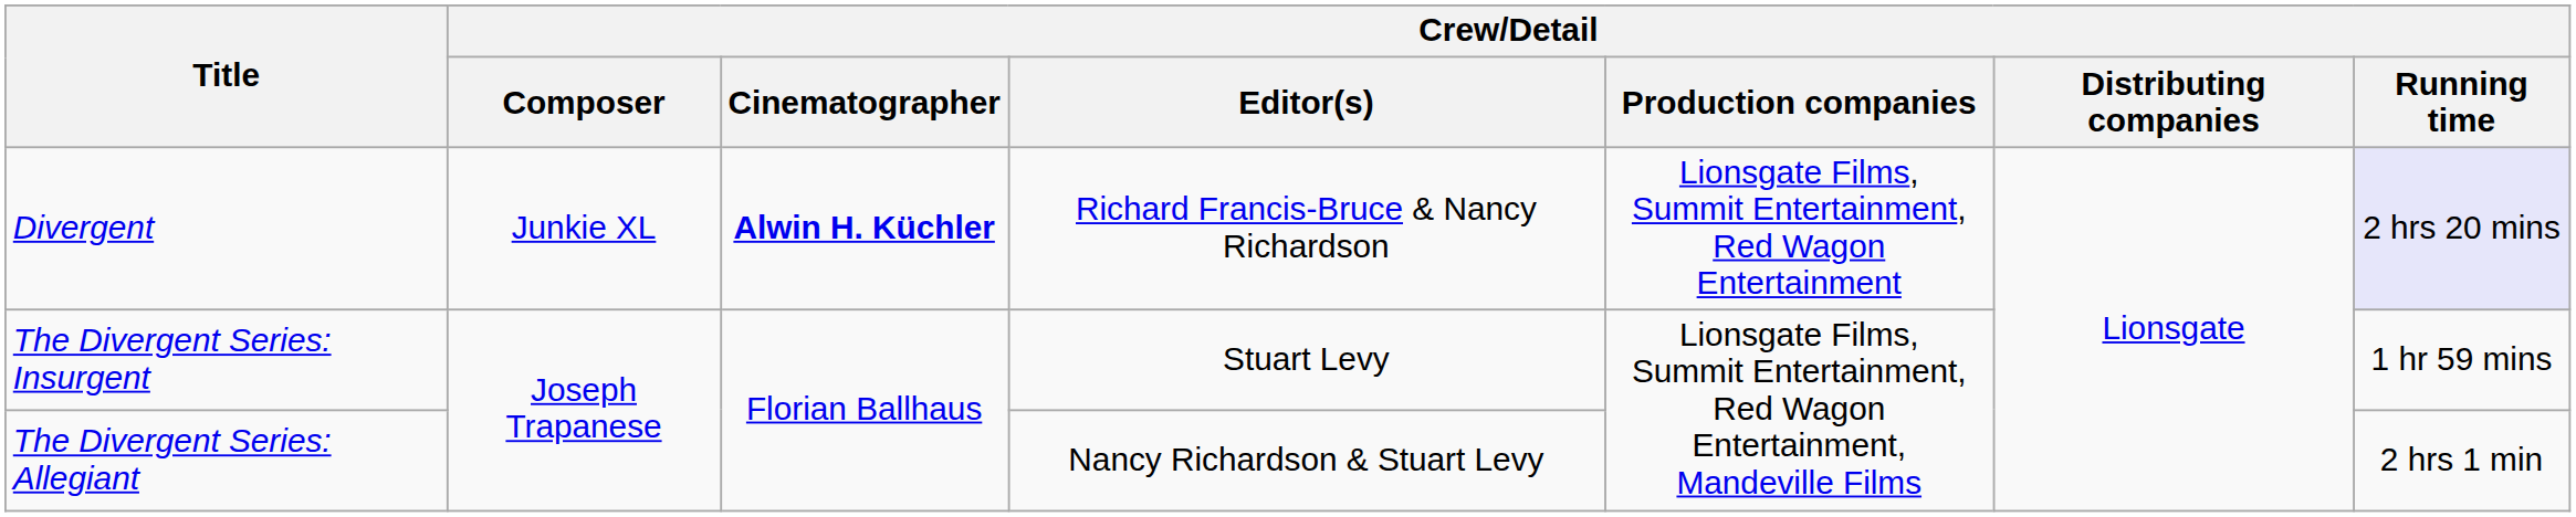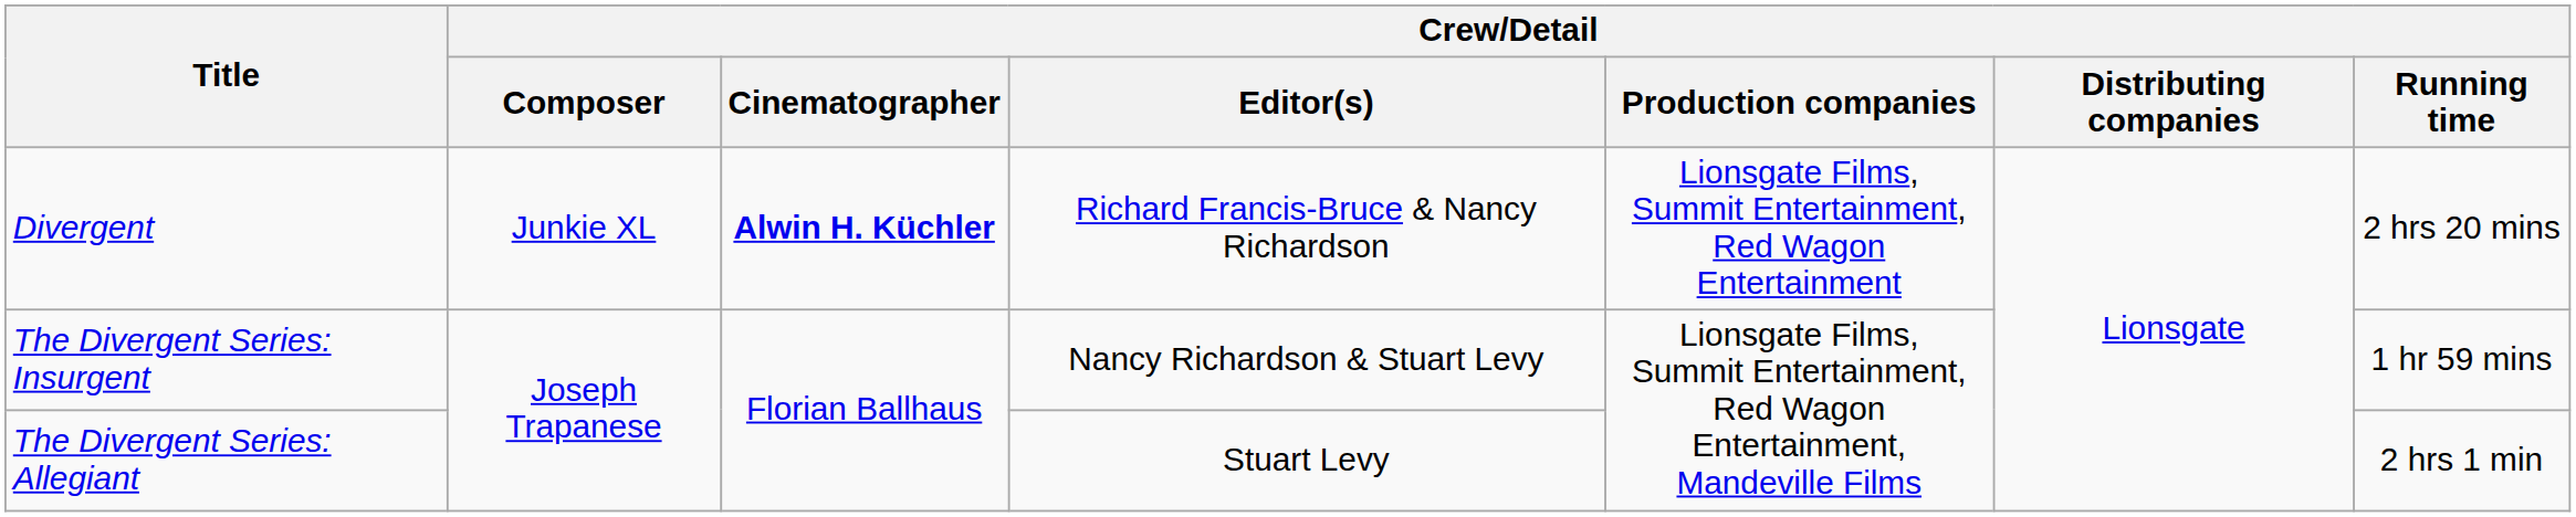 <table class="wikitable plainrowheaders" style="text-align:center;">
 <tr>
 <th rowspan="2">Title</th>
 <th colspan="7">Crew/Detail</th>
 </tr>
 <tr>
 <th>Composer</th>
 <th>Cinematographer</th>
 <th>Editor(s)</th>
 <th>Production companies</th>
 <th>Distributing companies</th>
 <th>Running time</th>
 </tr>
 <tr>
 <td style="text-align:left"><em><a href='#'>Divergent</a></em></td>
 <td><a href='#'>Junkie XL</a></td>
 <td><strong><a href='#'>Alwin H. Küchler</a></strong></td>
 <td><a href='#'>Richard Francis-Bruce</a> & Nancy Richardson</td>
 <td><a href='#'>Lionsgate Films</a>, <br><a href='#'>Summit Entertainment</a>, <br><a href='#'>Red Wagon Entertainment</a></td>
 <td rowspan="3"><a href='#'>Lionsgate</a></td>
-<td style="background: lavender;">2 hrs 20 mins</td>
+<td>2 hrs 20 mins</td>
 </tr>
 <tr>
 <td style="text-align:left"><em><a href='#'>The Divergent Series: Insurgent</a></em></td>
 <td rowspan="2"><a href='#'>Joseph Trapanese</a></td>
 <td rowspan="2"><a href='#'>Florian Ballhaus</a></td>
-<td>Stuart Levy</td>
+<td>Nancy Richardson & Stuart Levy</td>
 <td rowspan="2">Lionsgate Films, <br>Summit Entertainment, <br>Red Wagon Entertainment, <br><a href='#'>Mandeville Films</a></td>
 <td>1 hr 59 mins</td>
 </tr>
 <tr>
 <td style="text-align:left"><em><a href='#'>The Divergent Series: Allegiant</a></em></td>
-<td>Nancy Richardson & Stuart Levy</td>
+<td>Stuart Levy</td>
 <td>2 hrs 1 min</td>
 </tr>
 </table>
